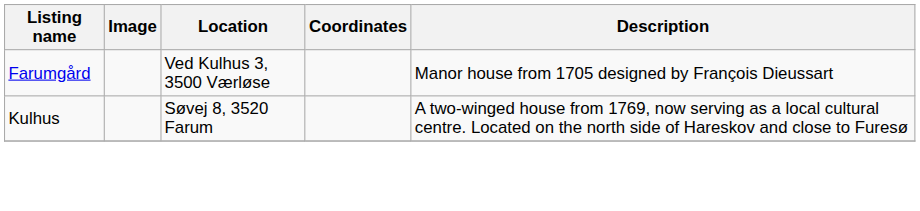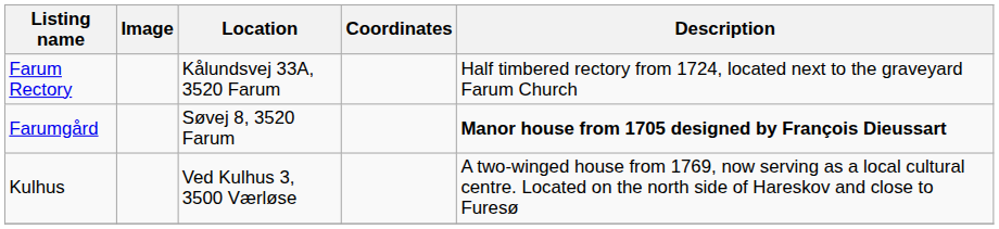 <table class="wikitable sortable">
 <tr>
 <th>Listing name</th>
 <th>Image</th>
 <th>Location</th>
 <th>Coordinates</th>
 <th>Description</th>
 </tr>
 <tr>
+<td><a href='#'>Farum Rectory</a></td>
+<td></td>
+<td>Kålundsvej 33A, 3520 Farum</td>
+<td></td>
+<td>Half timbered rectory from 1724, located next to the graveyard Farum Church</td>
+</tr>
+<tr>
 <td><a href='#'>Farumgård</a></td>
 <td></td>
-<td>Ved Kulhus 3, 3500 Værløse</td>
+<td>Søvej 8, 3520 Farum</td>
 <td></td>
-<td>Manor house from 1705 designed by François Dieussart</td>
+<td><strong>Manor house from 1705 designed by François Dieussart</strong></td>
 </tr>
 <tr>
 <td>Kulhus</td>
 <td></td>
-<td>Søvej 8, 3520 Farum</td>
+<td>Ved Kulhus 3, 3500 Værløse</td>
 <td></td>
 <td>A two-winged house from 1769, now serving as a local cultural centre. Located on the north side of Hareskov and close to Furesø</td>
 </tr>
 <tr>
 </tr>
 </table>
